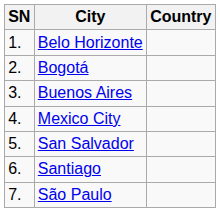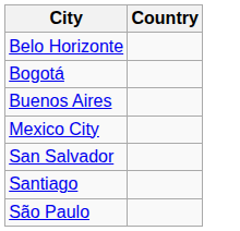 <table class="wikitable sortable">
 <tr>
-<th>SN</th>
 <th>City</th>
 <th>Country</th>
 </tr>
 <tr>
-<td>1.</td>
 <td><a href='#'>Belo Horizonte</a></td>
 <td></td>
 </tr>
 <tr>
-<td>2.</td>
 <td><a href='#'>Bogotá</a></td>
 <td></td>
 </tr>
 <tr>
-<td>3.</td>
 <td><a href='#'>Buenos Aires</a></td>
 <td></td>
 </tr>
 <tr>
-<td>4.</td>
 <td><a href='#'>Mexico City</a></td>
 <td></td>
 </tr>
 <tr>
-<td>5.</td>
 <td><a href='#'>San Salvador</a></td>
 <td></td>
 </tr>
 <tr>
-<td>6.</td>
 <td><a href='#'>Santiago</a></td>
 <td></td>
 </tr>
 <tr>
-<td>7.</td>
 <td><a href='#'>São Paulo</a></td>
 <td></td>
 </tr>
 </table>
